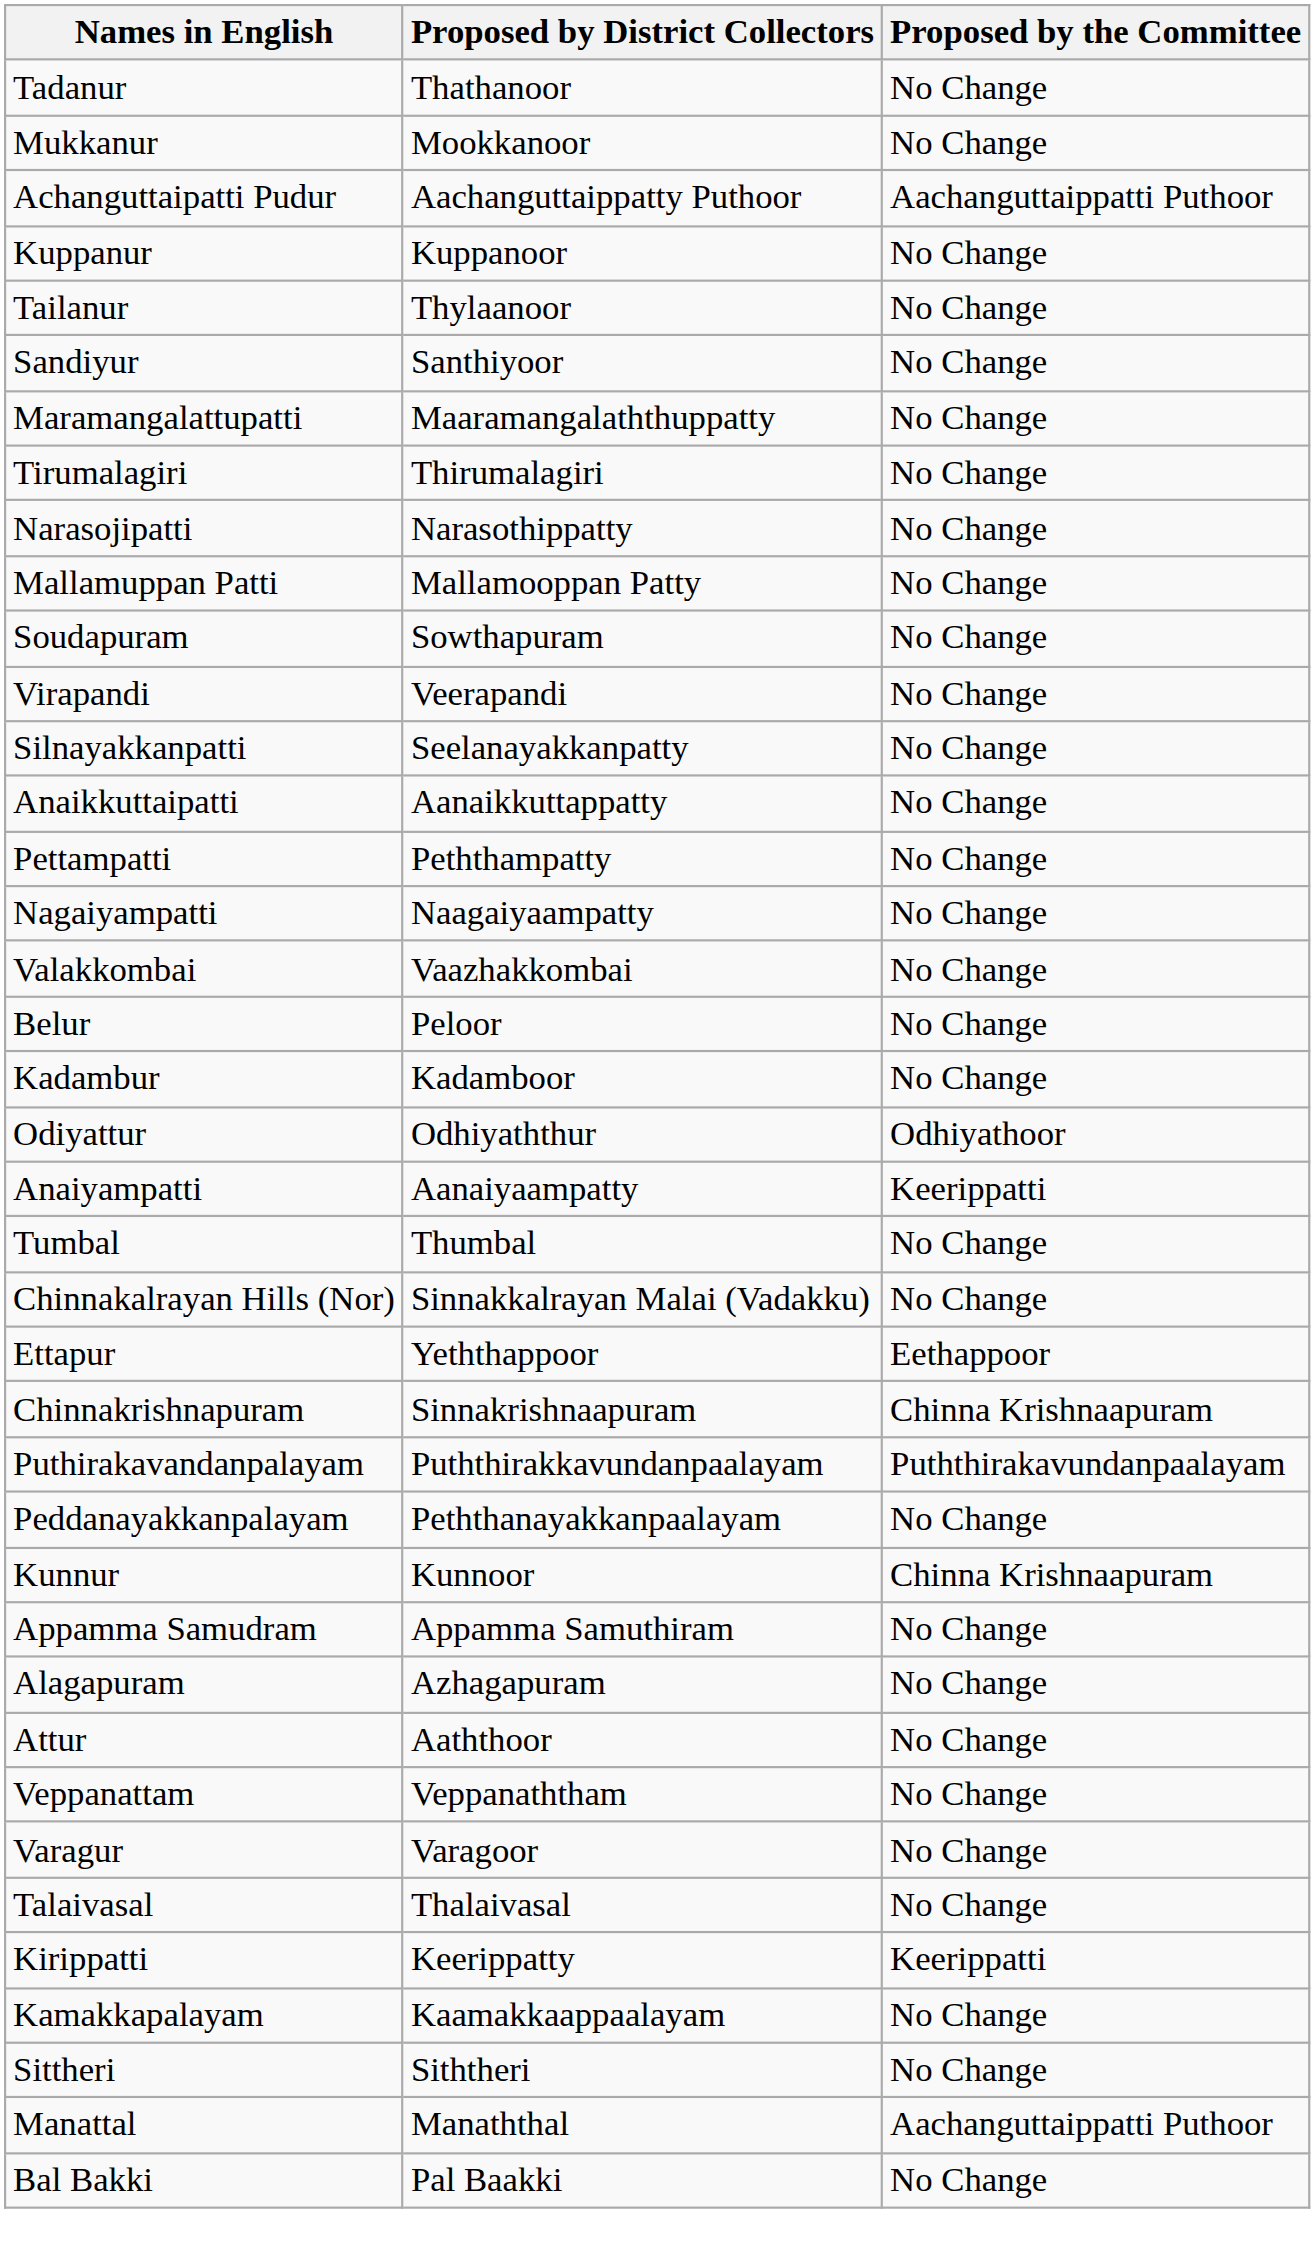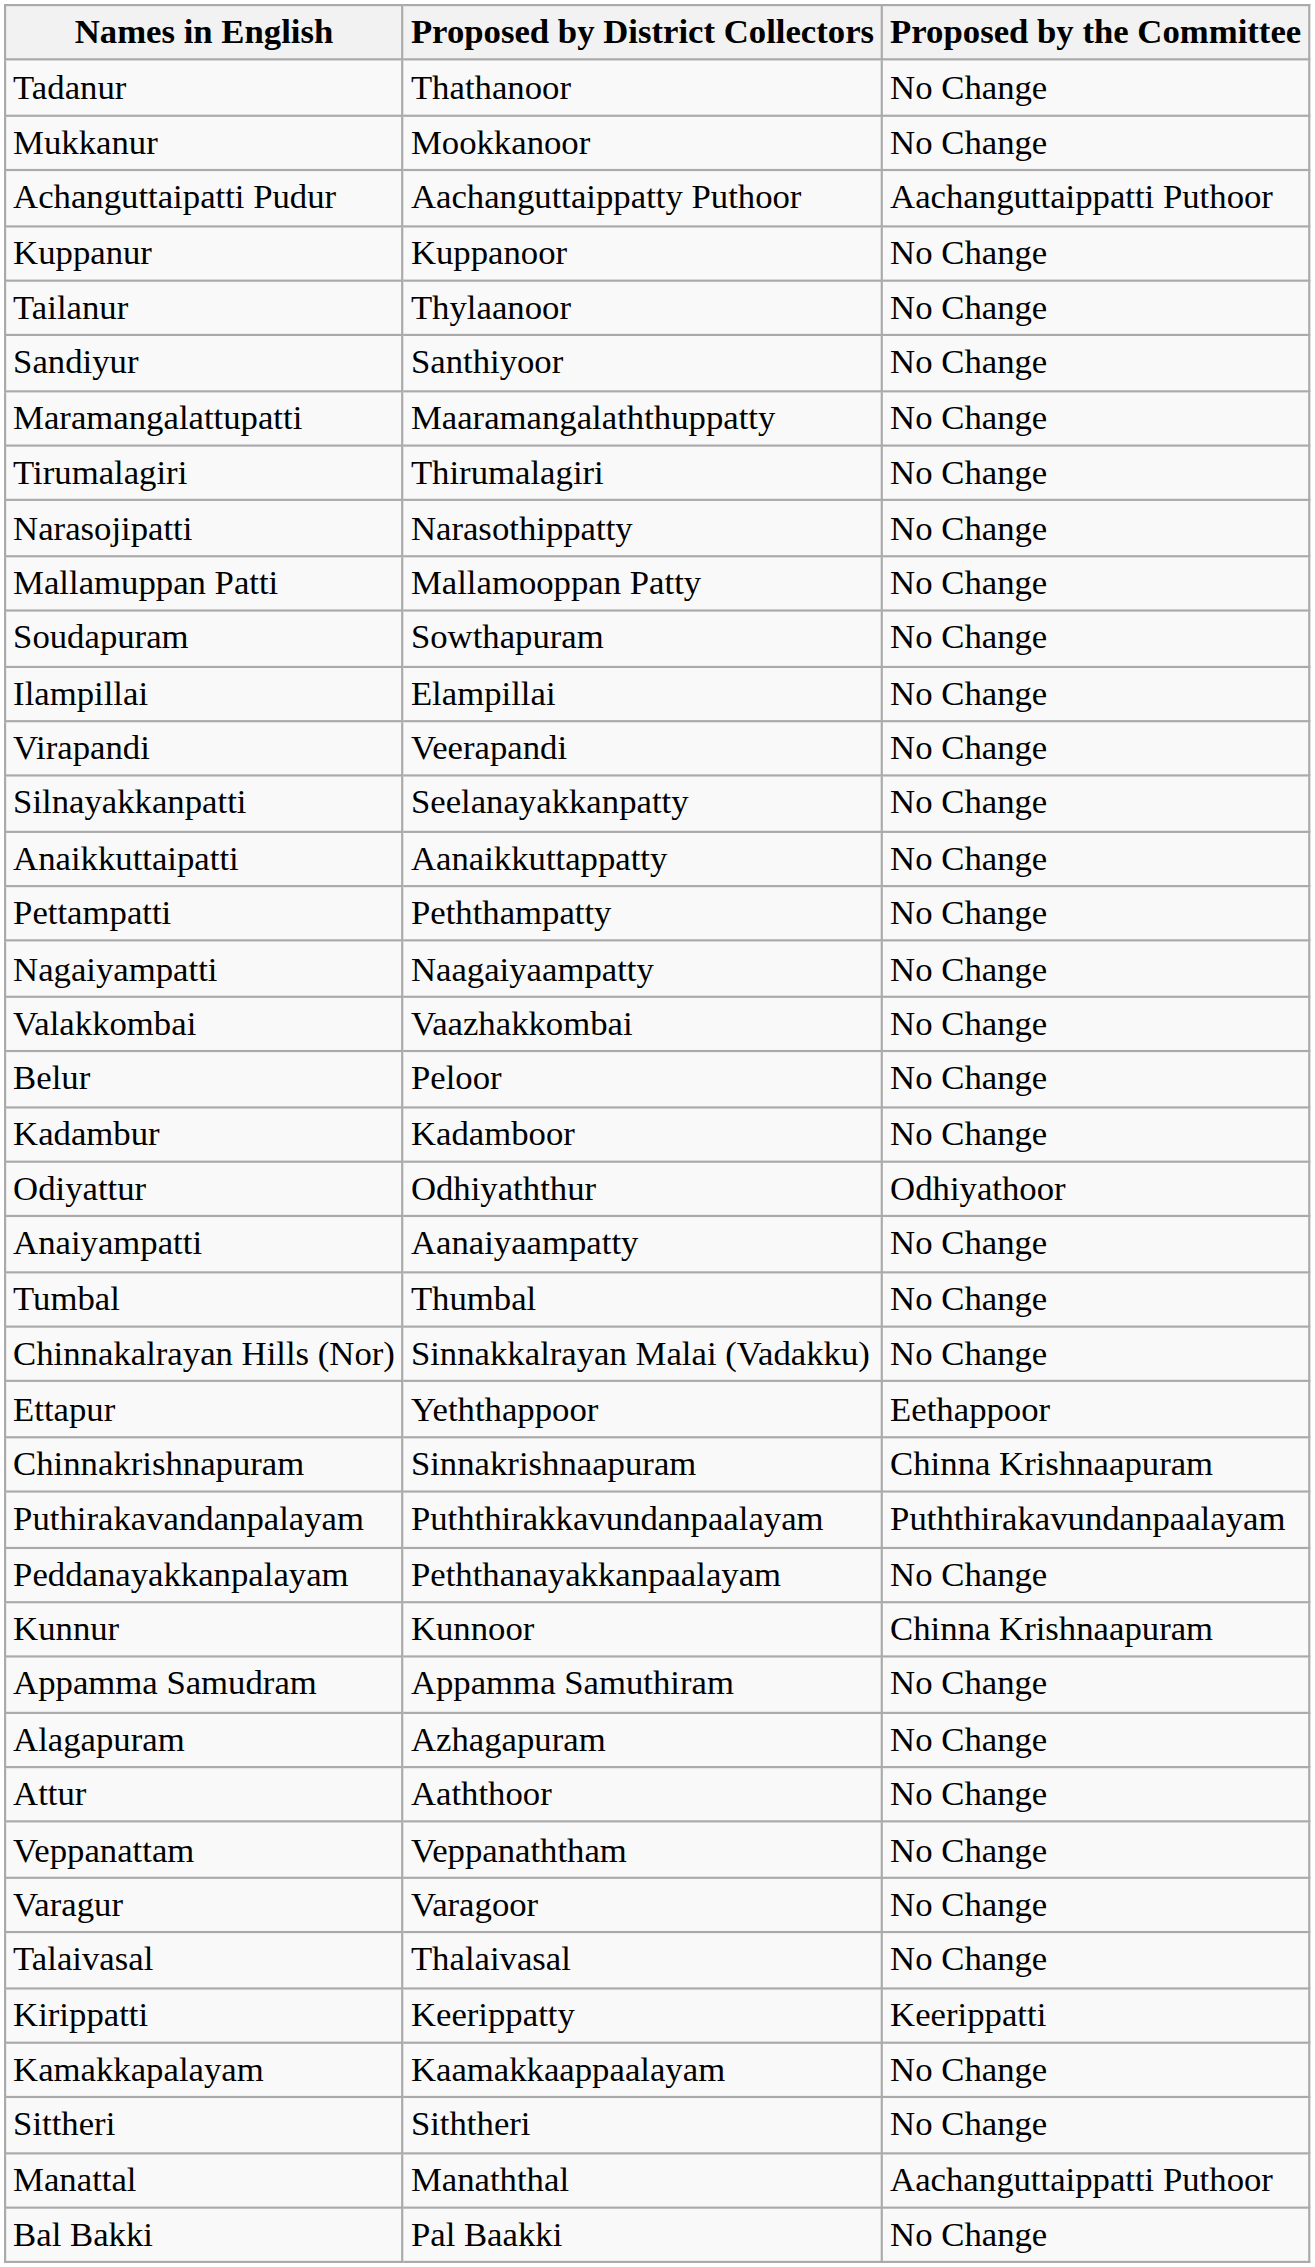 <table class="wikitable">
 <tr>
 <th>Names in English</th>
 <th>Proposed by District Collectors</th>
 <th>Proposed by the Committee</th>
 </tr>
 <tr>
 <td>Tadanur</td>
 <td>Thathanoor</td>
 <td>No Change</td>
 </tr>
 <tr>
 <td>Mukkanur</td>
 <td>Mookkanoor</td>
 <td>No Change</td>
 </tr>
 <tr>
 <td>Achanguttaipatti  Pudur</td>
 <td>Aachanguttaippatty Puthoor</td>
 <td>Aachanguttaippatti Puthoor</td>
 </tr>
 <tr>
 <td>Kuppanur</td>
 <td>Kuppanoor</td>
 <td>No Change</td>
 </tr>
 <tr>
 <td>Tailanur</td>
 <td>Thylaanoor</td>
 <td>No Change</td>
 </tr>
 <tr>
 <td>Sandiyur</td>
 <td>Santhiyoor</td>
 <td>No Change</td>
 </tr>
 <tr>
 <td>Maramangalattupatti</td>
 <td>Maaramangalaththuppatty</td>
 <td>No Change</td>
 </tr>
 <tr>
 <td>Tirumalagiri</td>
 <td>Thirumalagiri</td>
 <td>No Change</td>
 </tr>
 <tr>
 <td>Narasojipatti</td>
 <td>Narasothippatty</td>
 <td>No Change</td>
 </tr>
 <tr>
 <td>Mallamuppan  Patti</td>
 <td>Mallamooppan Patty</td>
 <td>No Change</td>
 </tr>
 <tr>
 <td>Soudapuram</td>
 <td>Sowthapuram</td>
 <td>No Change</td>
 </tr>
 <tr>
+<td>Ilampillai</td>
+<td>Elampillai</td>
+<td>No Change</td>
+</tr>
+<tr>
 <td>Virapandi</td>
 <td>Veerapandi</td>
 <td>No Change</td>
 </tr>
 <tr>
 <td>Silnayakkanpatti</td>
 <td>Seelanayakkanpatty</td>
 <td>No Change</td>
 </tr>
 <tr>
 <td>Anaikkuttaipatti</td>
 <td>Aanaikkuttappatty</td>
 <td>No Change</td>
 </tr>
 <tr>
 <td>Pettampatti</td>
 <td>Peththampatty</td>
 <td>No Change</td>
 </tr>
 <tr>
 <td>Nagaiyampatti</td>
 <td>Naagaiyaampatty</td>
 <td>No Change</td>
 </tr>
 <tr>
 <td>Valakkombai</td>
 <td>Vaazhakkombai</td>
 <td>No Change</td>
 </tr>
 <tr>
 <td>Belur</td>
 <td>Peloor</td>
 <td>No Change</td>
 </tr>
 <tr>
 <td>Kadambur</td>
 <td>Kadamboor</td>
 <td>No Change</td>
 </tr>
 <tr>
 <td>Odiyattur</td>
 <td>Odhiyaththur</td>
 <td>Odhiyathoor</td>
 </tr>
 <tr>
 <td>Anaiyampatti</td>
 <td>Aanaiyaampatty</td>
-<td>Keerippatti</td>
+<td>No Change</td>
 </tr>
 <tr>
 <td>Tumbal</td>
 <td>Thumbal</td>
 <td>No Change</td>
 </tr>
 <tr>
 <td>Chinnakalrayan  Hills (Nor)</td>
 <td>Sinnakkalrayan Malai (Vadakku)</td>
 <td>No Change</td>
 </tr>
 <tr>
 <td>Ettapur</td>
 <td>Yeththappoor</td>
 <td>Eethappoor</td>
 </tr>
 <tr>
 <td>Chinnakrishnapuram</td>
 <td>Sinnakrishnaapuram</td>
 <td>Chinna Krishnaapuram</td>
 </tr>
 <tr>
 <td>Puthirakavandanpalayam</td>
 <td>Puththirakkavundanpaalayam</td>
 <td>Puththirakavundanpaalayam</td>
 </tr>
 <tr>
 <td>Peddanayakkanpalayam</td>
 <td>Peththanayakkanpaalayam</td>
 <td>No Change</td>
 </tr>
 <tr>
 <td>Kunnur</td>
 <td>Kunnoor</td>
 <td>Chinna Krishnaapuram</td>
 </tr>
 <tr>
 <td>Appamma  Samudram</td>
 <td>Appamma Samuthiram</td>
 <td>No Change</td>
 </tr>
 <tr>
 <td>Alagapuram</td>
 <td>Azhagapuram</td>
 <td>No Change</td>
 </tr>
 <tr>
 <td>Attur</td>
 <td>Aaththoor</td>
 <td>No Change</td>
 </tr>
 <tr>
 <td>Veppanattam</td>
 <td>Veppanaththam</td>
 <td>No Change</td>
 </tr>
 <tr>
 <td>Varagur</td>
 <td>Varagoor</td>
 <td>No Change</td>
 </tr>
 <tr>
 <td>Talaivasal</td>
 <td>Thalaivasal</td>
 <td>No Change</td>
 </tr>
 <tr>
 <td>Kirippatti</td>
 <td>Keerippatty</td>
 <td>Keerippatti</td>
 </tr>
 <tr>
 <td>Kamakkapalayam</td>
 <td>Kaamakkaappaalayam</td>
 <td>No Change</td>
 </tr>
 <tr>
 <td>Sittheri</td>
 <td>Siththeri</td>
 <td>No Change</td>
 </tr>
 <tr>
 <td>Manattal</td>
 <td>Manaththal</td>
 <td>Aachanguttaippatti Puthoor</td>
 </tr>
 <tr>
 <td>Bal  Bakki</td>
 <td>Pal Baakki</td>
 <td>No Change</td>
 </tr>
 </table>
